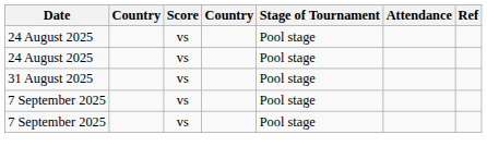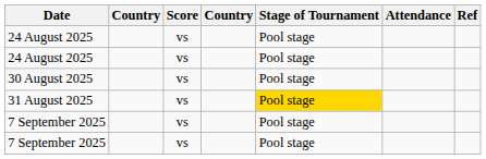 <table class="wikitable">
 <tr>
 <th scope=col>Date</th>
 <th>Country</th>
 <th scope=col>Score</th>
 <th scope=col>Country</th>
 <th scope=col>Stage of Tournament</th>
 <th scope=col>Attendance</th>
 <th scope=col>Ref</th>
 </tr>
 <tr>
 <td>24 August 2025</td>
 <td></td>
 <td align="center">vs</td>
 <td></td>
 <td>Pool stage</td>
 <td></td>
 <td></td>
 </tr>
 <tr>
 <td>24 August 2025</td>
 <td></td>
 <td align="center">vs</td>
 <td></td>
 <td>Pool stage</td>
 <td></td>
 <td></td>
 </tr>
 <tr>
+<td>30 August 2025</td>
+<td></td>
+<td align="center">vs</td>
+<td></td>
+<td>Pool stage</td>
+<td></td>
+<td></td>
+</tr>
+<tr>
 <td>31 August 2025</td>
 <td></td>
 <td align="center">vs</td>
 <td></td>
-<td>Pool stage</td>
+<td style="background: gold;">Pool stage</td>
 <td></td>
 <td></td>
 </tr>
 <tr>
 <td>7 September 2025</td>
 <td></td>
 <td align="center">vs</td>
 <td></td>
 <td>Pool stage</td>
 <td></td>
 <td></td>
 </tr>
 <tr>
 <td>7 September 2025</td>
 <td></td>
 <td align="center">vs</td>
 <td></td>
 <td>Pool stage</td>
 <td></td>
 <td></td>
 </tr>
 </table>
